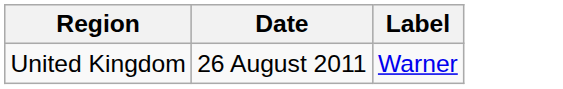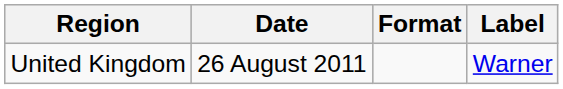 <table class=wikitable>
 <tr>
 <th>Region</th>
 <th>Date</th>
+<th>Format</th>
 <th>Label</th>
 </tr>
 <tr>
 <td>United Kingdom</td>
 <td>26 August 2011</td>
+<td></td>
 <td><a href='#'>Warner</a></td>
 </tr>
 </table>
